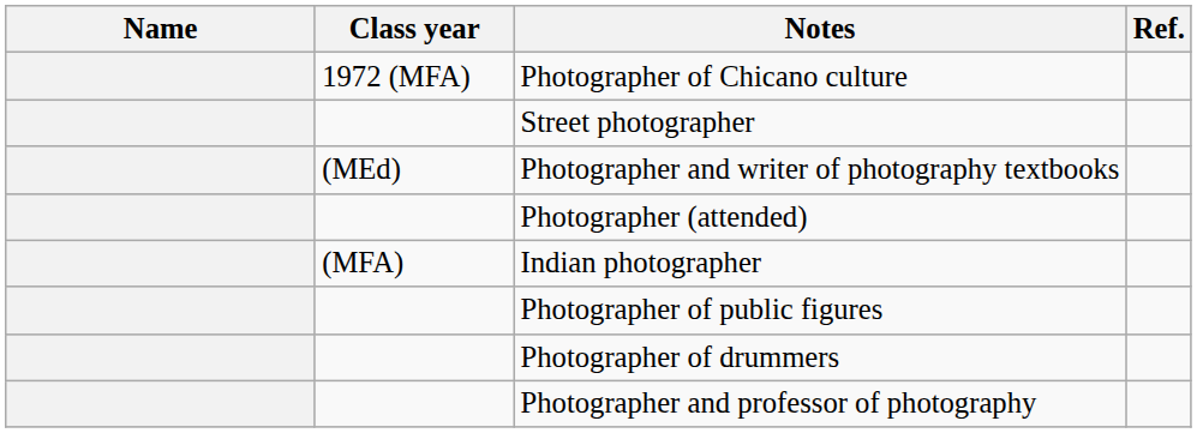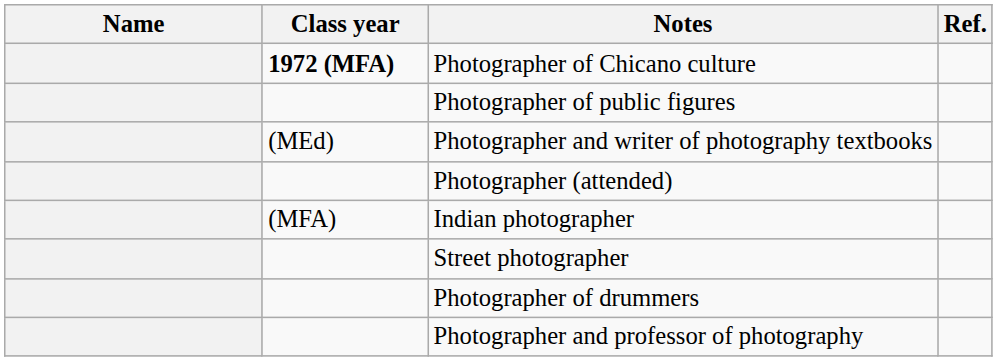 <table class="wikitable sortable">
 <tr>
 <th scope = "col" width="160">Name</th>
 <th scope = "col" width="100">Class year</th>
 <th scope = "col" width="*" class="unsortable">Notes</th>
 <th scope = "col" width="*" class="unsortable">Ref.</th>
 </tr>
 <tr>
 <th scope = "row"></th>
-<td>1972 (MFA)</td>
+<td><strong>1972 (MFA)</strong></td>
 <td>Photographer of Chicano culture</td>
 <td></td>
 </tr>
 <tr>
 <th scope = "row"></th>
 <td></td>
-<td>Street photographer</td>
+<td>Photographer of public figures</td>
 <td></td>
 </tr>
 <tr>
 <th scope = "row"></th>
 <td>(MEd)</td>
 <td>Photographer and writer of photography textbooks</td>
 <td></td>
 </tr>
 <tr>
 <th scope = "row"></th>
 <td></td>
 <td>Photographer (attended)</td>
 <td></td>
 </tr>
 <tr>
 <th scope = "row"></th>
 <td>(MFA)</td>
 <td>Indian photographer</td>
 <td></td>
 </tr>
 <tr>
 <th scope = "row"></th>
 <td></td>
-<td>Photographer of public figures</td>
+<td>Street photographer</td>
 <td></td>
 </tr>
 <tr>
 <th scope = "row"></th>
 <td></td>
 <td>Photographer of drummers</td>
 <td></td>
 </tr>
 <tr>
 <th scope = "row"></th>
 <td></td>
 <td>Photographer and professor of photography</td>
 <td></td>
 </tr>
 </table>
